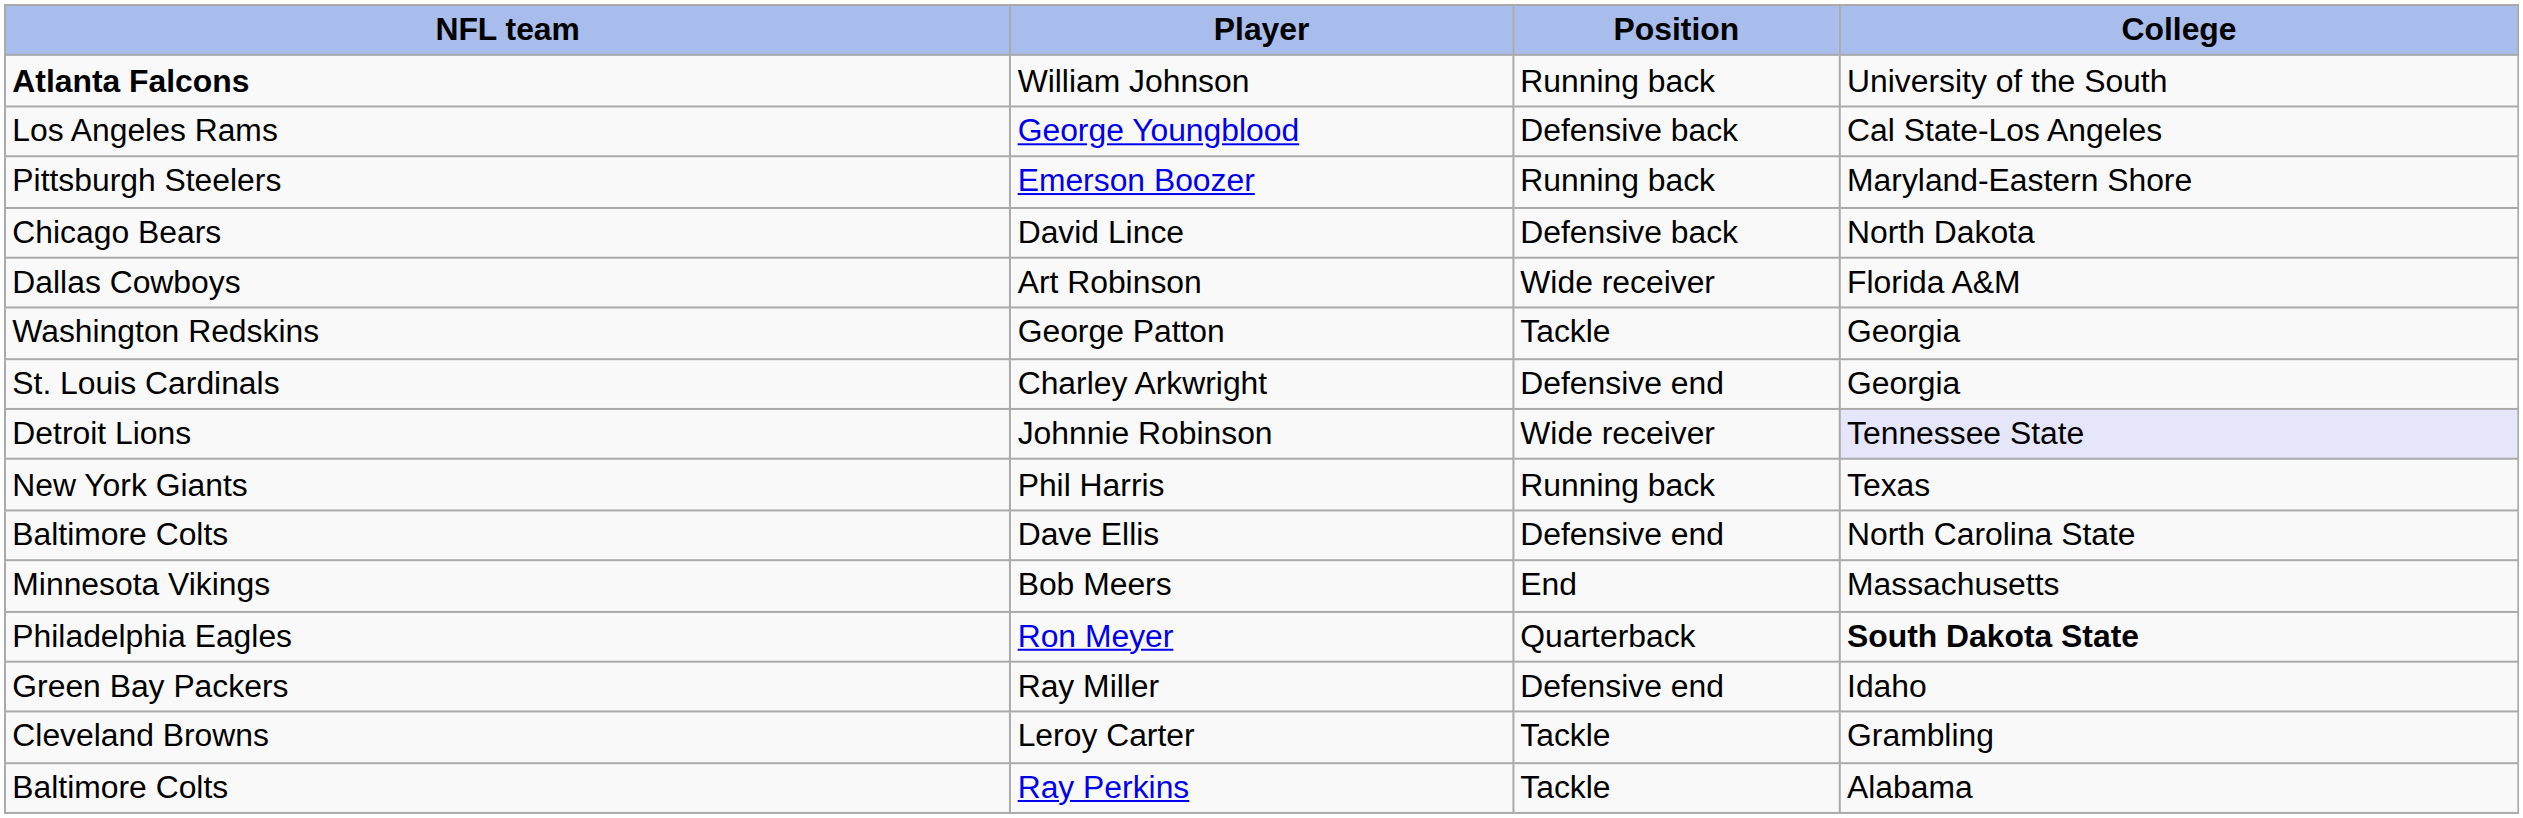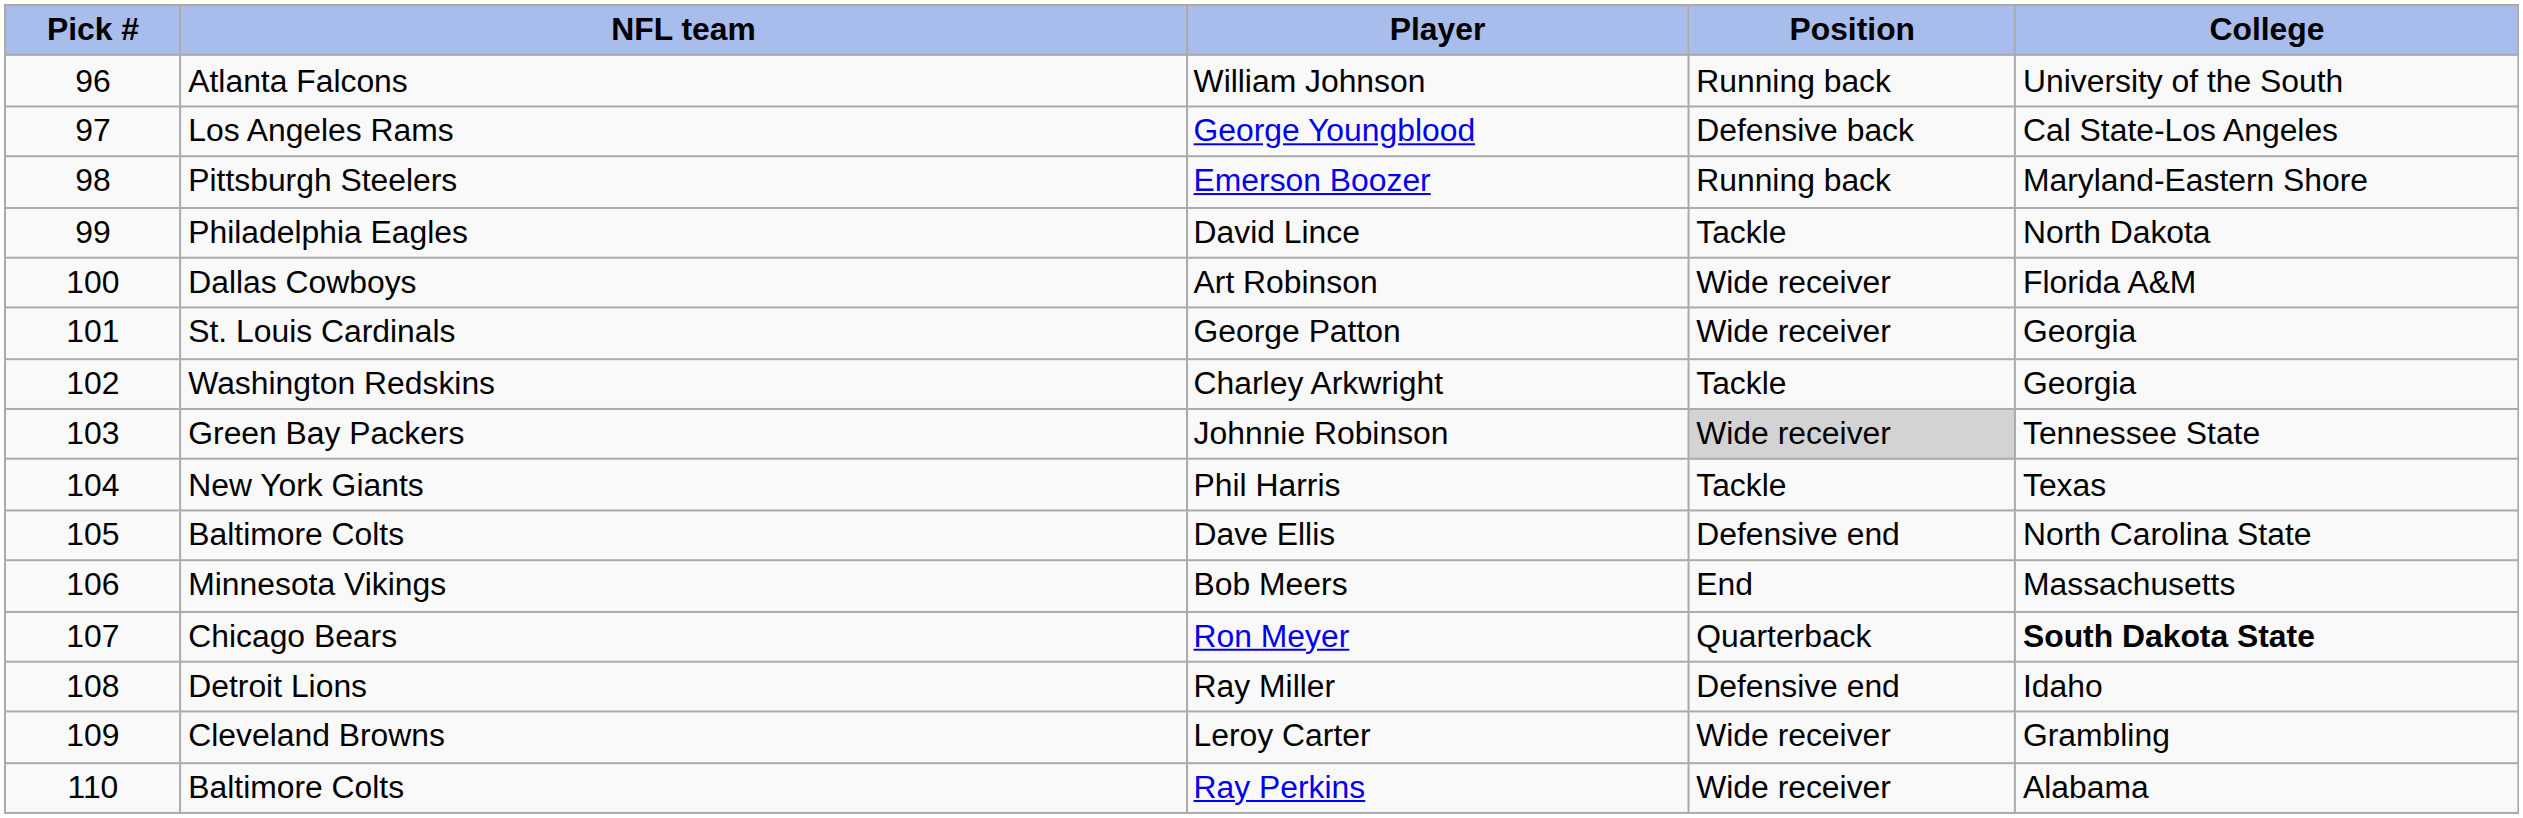 <table class="wikitable sortable sortable" style="width: 100%">
 <tr>
+<th style="background:#A8BDEC;" width=7%>Pick #</th>
 <th width=40% style="background:#A8BDEC;">NFL team</th>
 <th width=20% style="background:#A8BDEC;">Player</th>
 <th width=13% style="background:#A8BDEC;">Position</th>
 <th style="background:#A8BDEC;">College</th>
 </tr>
 <tr>
-<td><strong>Atlanta Falcons</strong></td>
+<td align=center>96</td>
+<td>Atlanta Falcons</td>
 <td>William Johnson</td>
 <td>Running back</td>
 <td>University of the South</td>
 </tr>
 <tr>
+<td align=center>97</td>
 <td>Los Angeles Rams</td>
 <td><a href='#'>George Youngblood</a></td>
 <td>Defensive back</td>
 <td>Cal State-Los Angeles</td>
 </tr>
 <tr>
+<td align=center>98</td>
 <td>Pittsburgh Steelers</td>
 <td><a href='#'>Emerson Boozer</a></td>
 <td>Running back</td>
 <td>Maryland-Eastern Shore</td>
 </tr>
 <tr>
-<td>Chicago Bears</td>
+<td align=center>99</td>
+<td>Philadelphia Eagles</td>
 <td>David Lince</td>
-<td>Defensive back</td>
+<td>Tackle</td>
 <td>North Dakota</td>
 </tr>
 <tr>
+<td align=center>100</td>
 <td>Dallas Cowboys</td>
 <td>Art Robinson</td>
 <td>Wide receiver</td>
 <td>Florida A&M</td>
 </tr>
 <tr>
+<td align=center>101</td>
+<td>St. Louis Cardinals</td>
+<td>George Patton</td>
+<td>Wide receiver</td>
+<td>Georgia</td>
+</tr>
+<tr>
+<td align=center>102</td>
 <td>Washington Redskins</td>
-<td>George Patton</td>
+<td>Charley Arkwright</td>
 <td>Tackle</td>
 <td>Georgia</td>
 </tr>
 <tr>
-<td>St. Louis Cardinals</td>
-<td>Charley Arkwright</td>
-<td>Defensive end</td>
-<td>Georgia</td>
+<td align=center>103</td>
+<td>Green Bay Packers</td>
+<td>Johnnie Robinson</td>
+<td style="background: lightgrey;">Wide receiver</td>
+<td>Tennessee State</td>
 </tr>
 <tr>
-<td>Detroit Lions</td>
-<td>Johnnie Robinson</td>
-<td>Wide receiver</td>
-<td style="background: lavender;">Tennessee State</td>
-</tr>
-<tr>
+<td align=center>104</td>
 <td>New York Giants</td>
 <td>Phil Harris</td>
-<td>Running back</td>
+<td>Tackle</td>
 <td>Texas</td>
 </tr>
 <tr>
+<td align=center>105</td>
 <td>Baltimore Colts</td>
 <td>Dave Ellis</td>
 <td>Defensive end</td>
 <td>North Carolina State</td>
 </tr>
 <tr>
+<td align=center>106</td>
 <td>Minnesota Vikings</td>
 <td>Bob Meers</td>
 <td>End</td>
 <td>Massachusetts</td>
 </tr>
 <tr>
-<td>Philadelphia Eagles</td>
+<td align=center>107</td>
+<td>Chicago Bears</td>
 <td><a href='#'>Ron Meyer</a></td>
 <td>Quarterback</td>
 <td><strong>South Dakota State</strong></td>
 </tr>
 <tr>
-<td>Green Bay Packers</td>
+<td align=center>108</td>
+<td>Detroit Lions</td>
 <td>Ray Miller</td>
 <td>Defensive end</td>
 <td>Idaho</td>
 </tr>
 <tr>
+<td align=center>109</td>
 <td>Cleveland Browns</td>
 <td>Leroy Carter</td>
-<td>Tackle</td>
+<td>Wide receiver</td>
 <td>Grambling</td>
 </tr>
 <tr>
+<td align=center>110</td>
 <td>Baltimore Colts</td>
 <td><a href='#'>Ray Perkins</a></td>
-<td>Tackle</td>
+<td>Wide receiver</td>
 <td>Alabama</td>
 </tr>
 </table>
